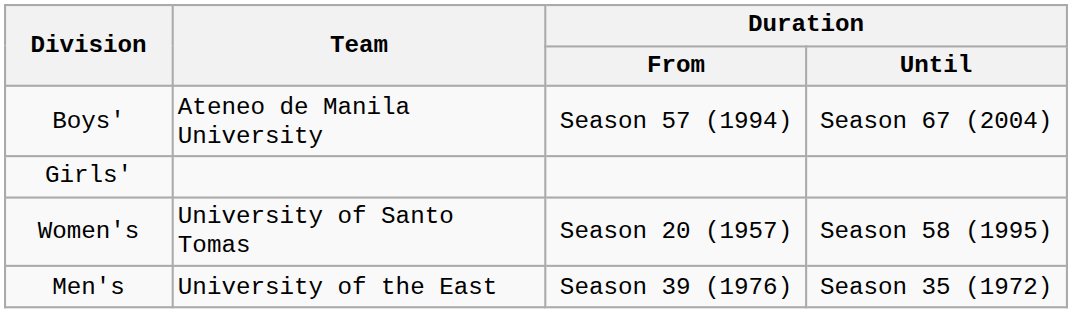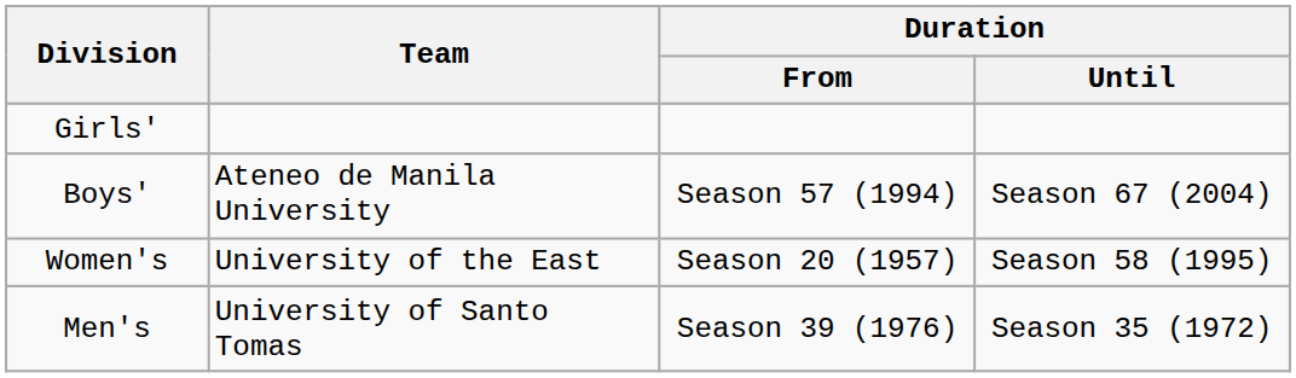 <table class="wikitable" style="font-size:90%; text-align:center;">
 <tr>
 <th rowspan="2" width="75px">Division</th>
 <th rowspan="2" width="175px">Team</th>
 <th colspan="2">Duration</th>
 </tr>
 <tr>
 <th width="120px">From</th>
 <th width="120px">Until</th>
 </tr>
 <tr>
+<td>Girls'</td>
+<td align="left"></td>
+<td></td>
+<td></td>
+</tr>
+<tr>
 <td>Boys'</td>
 <td align="left">Ateneo de Manila University</td>
 <td>Season 57 (1994)</td>
 <td>Season 67 (2004)</td>
 </tr>
 <tr>
-<td>Girls'</td>
-<td align="left"></td>
-<td></td>
-<td></td>
-</tr>
-<tr>
 <td>Women's</td>
-<td align="left">University of Santo Tomas</td>
+<td align="left">University of the East</td>
 <td>Season 20 (1957)</td>
 <td>Season 58 (1995)</td>
 </tr>
 <tr>
 <td>Men's</td>
-<td align="left">University of the East</td>
+<td align="left">University of Santo Tomas</td>
 <td>Season 39 (1976)</td>
 <td>Season 35 (1972)</td>
 </tr>
 </table>
